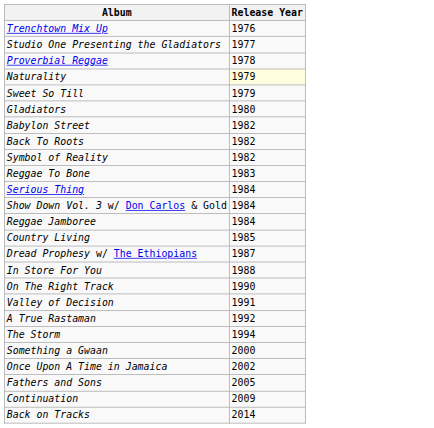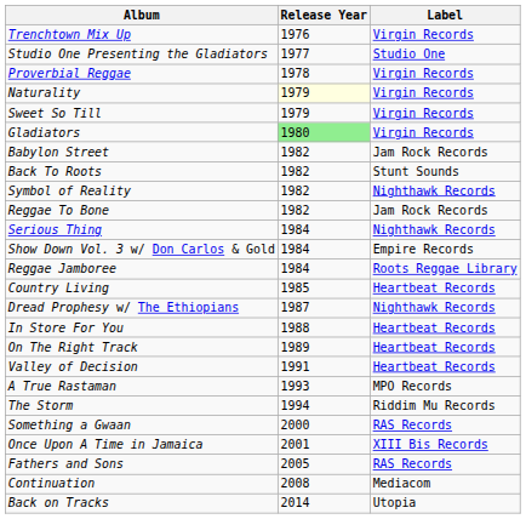 <table class="wikitable">
 <tr>
 <th>Album</th>
 <th>Release Year</th>
+<th>Label</th>
 </tr>
 <tr>
 <td><em><a href='#'>Trenchtown Mix Up</a></em></td>
 <td>1976</td>
+<td><a href='#'>Virgin Records</a></td>
 </tr>
 <tr>
 <td><em>Studio One Presenting the Gladiators</em></td>
 <td>1977</td>
+<td><a href='#'>Studio One</a></td>
 </tr>
 <tr>
 <td><em><a href='#'>Proverbial Reggae</a></em></td>
 <td>1978</td>
+<td><a href='#'>Virgin Records</a></td>
 </tr>
 <tr>
 <td><em>Naturality</em></td>
 <td style="background: lightyellow;">1979</td>
+<td><a href='#'>Virgin Records</a></td>
 </tr>
 <tr>
 <td><em>Sweet So Till</em></td>
 <td>1979</td>
+<td><a href='#'>Virgin Records</a></td>
 </tr>
 <tr>
 <td><em>Gladiators</em></td>
-<td>1980</td>
+<td style="background: lightgreen;">1980</td>
+<td><a href='#'>Virgin Records</a></td>
 </tr>
 <tr>
 <td><em>Babylon Street</em></td>
 <td>1982</td>
+<td>Jam Rock Records</td>
 </tr>
 <tr>
 <td><em>Back To Roots</em></td>
 <td>1982</td>
+<td>Stunt Sounds</td>
 </tr>
 <tr>
 <td><em>Symbol of Reality</em></td>
 <td>1982</td>
+<td><a href='#'>Nighthawk Records</a></td>
 </tr>
 <tr>
 <td><em>Reggae To Bone</em></td>
-<td>1983</td>
+<td>1982</td>
+<td>Jam Rock Records</td>
 </tr>
 <tr>
 <td><em><a href='#'>Serious Thing</a></em></td>
 <td>1984</td>
+<td><a href='#'>Nighthawk Records</a></td>
 </tr>
 <tr>
 <td><em>Show Down Vol. 3</em> w/ <a href='#'>Don Carlos</a> & Gold</td>
 <td>1984</td>
+<td>Empire Records</td>
 </tr>
 <tr>
 <td><em>Reggae Jamboree</em></td>
 <td>1984</td>
+<td><a href='#'>Roots Reggae Library</a></td>
 </tr>
 <tr>
 <td><em>Country Living</em></td>
 <td>1985</td>
+<td><a href='#'>Heartbeat Records</a></td>
 </tr>
 <tr>
 <td><em>Dread Prophesy</em> w/ <a href='#'>The Ethiopians</a></td>
 <td>1987</td>
+<td><a href='#'>Nighthawk Records</a></td>
 </tr>
 <tr>
 <td><em>In Store For You</em></td>
 <td>1988</td>
+<td><a href='#'>Heartbeat Records</a></td>
 </tr>
 <tr>
 <td><em>On The Right Track</em></td>
-<td>1990</td>
+<td>1989</td>
+<td><a href='#'>Heartbeat Records</a></td>
 </tr>
 <tr>
 <td><em>Valley of Decision</em></td>
 <td>1991</td>
+<td><a href='#'>Heartbeat Records</a></td>
 </tr>
 <tr>
 <td><em>A True Rastaman</em></td>
-<td>1992</td>
+<td>1993</td>
+<td>MPO Records</td>
 </tr>
 <tr>
 <td><em>The Storm</em></td>
 <td>1994</td>
+<td>Riddim Mu Records</td>
 </tr>
 <tr>
 <td><em>Something a Gwaan</em></td>
 <td>2000</td>
+<td><a href='#'>RAS Records</a></td>
 </tr>
 <tr>
 <td><em>Once Upon A Time in Jamaica</em></td>
-<td>2002</td>
+<td>2001</td>
+<td><a href='#'>XIII Bis Records</a></td>
 </tr>
 <tr>
 <td><em>Fathers and Sons</em></td>
 <td>2005</td>
+<td><a href='#'>RAS Records</a></td>
 </tr>
 <tr>
 <td><em>Continuation</em></td>
-<td>2009</td>
+<td>2008</td>
+<td>Mediacom</td>
 </tr>
 <tr>
 <td><em>Back on Tracks</em></td>
 <td>2014</td>
+<td>Utopia</td>
 </tr>
 </table>
